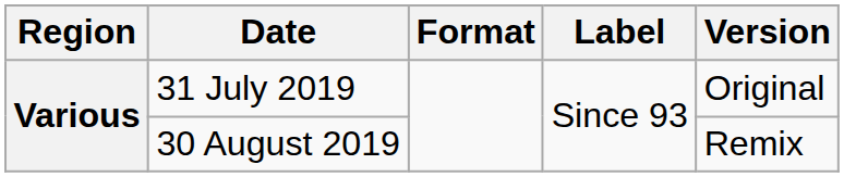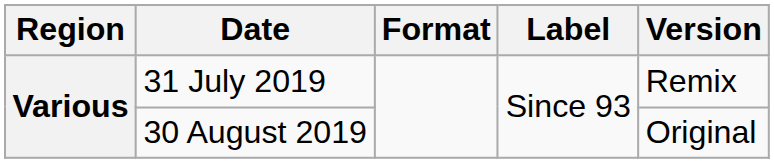 <table class="wikitable plainrowheaders">
 <tr>
 <th scope="col">Region</th>
 <th scope="col">Date</th>
 <th scope="col">Format</th>
 <th scope="col">Label</th>
 <th scope="col">Version</th>
 </tr>
 <tr>
 <th scope="row" rowspan="2">Various</th>
 <td>31 July 2019</td>
 <td rowspan="2"></td>
 <td rowspan="2">Since 93</td>
-<td>Original</td>
+<td>Remix</td>
 </tr>
 <tr>
 <td>30 August 2019</td>
-<td>Remix</td>
+<td>Original</td>
 </tr>
 </table>
